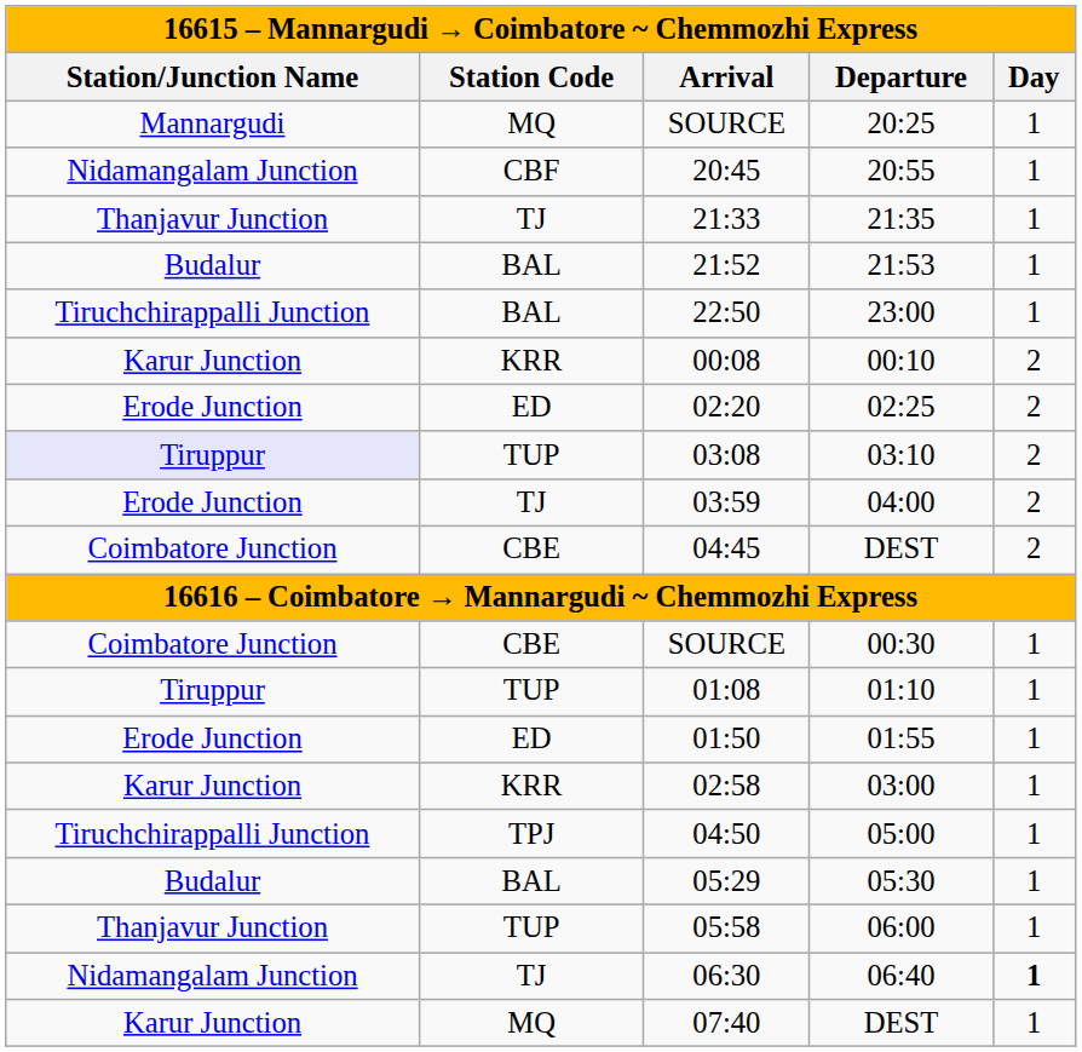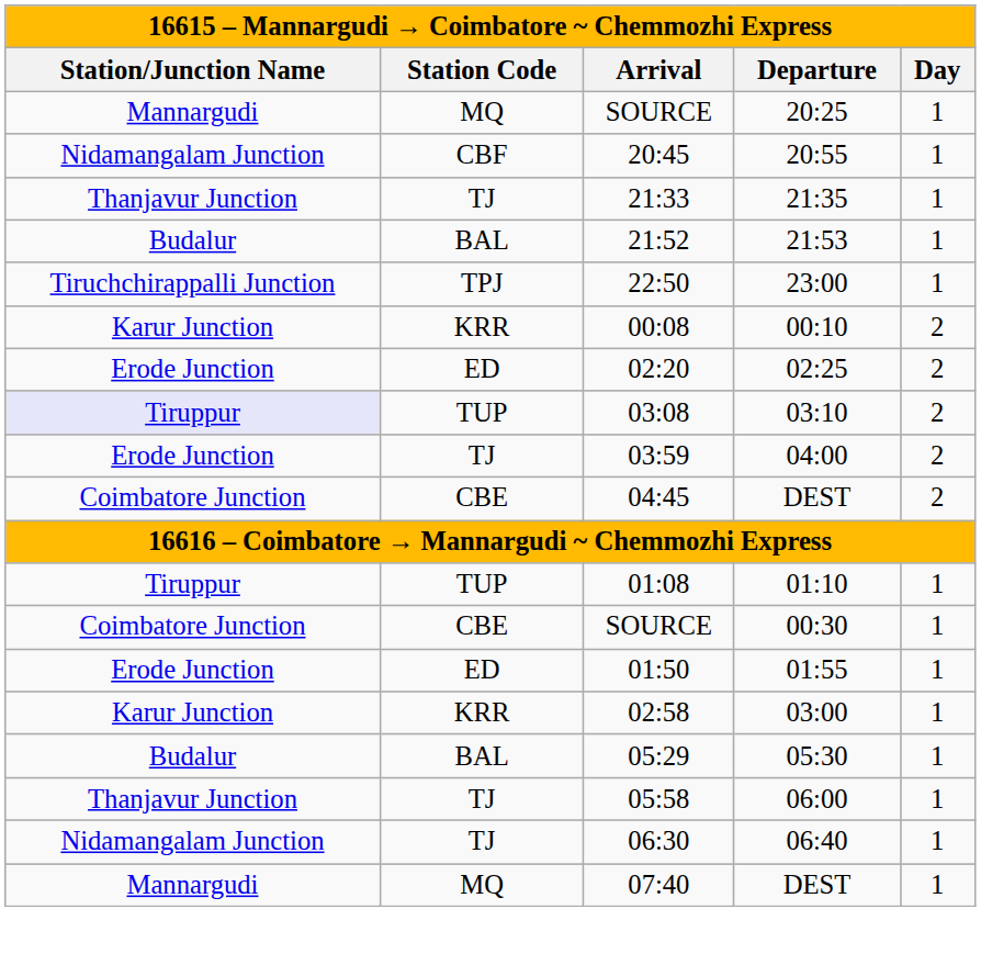 <table class="wikitable sortable" width="65%" style="text-align: center;">
 <tr>
 <th colspan="5" align="center" style="background:#ffba01;"><span>16615 – Mannargudi → Coimbatore ~ Chemmozhi Express</span></th>
 </tr>
 <tr>
 <th>Station/Junction Name</th>
 <th>Station Code</th>
 <th>Arrival</th>
 <th>Departure</th>
 <th>Day</th>
 </tr>
 <tr>
 <td><a href='#'>Mannargudi</a></td>
 <td>MQ</td>
 <td>SOURCE</td>
 <td>20:25</td>
 <td>1</td>
 </tr>
 <tr>
 <td><a href='#'>Nidamangalam Junction</a></td>
 <td>CBF</td>
 <td>20:45</td>
 <td>20:55</td>
 <td>1</td>
 </tr>
 <tr>
 <td><a href='#'>Thanjavur Junction</a></td>
 <td>TJ</td>
 <td>21:33</td>
 <td>21:35</td>
 <td>1</td>
 </tr>
 <tr>
 <td><a href='#'>Budalur</a></td>
 <td>BAL</td>
 <td>21:52</td>
 <td>21:53</td>
 <td>1</td>
 </tr>
 <tr>
 <td><a href='#'>Tiruchchirappalli Junction</a></td>
-<td>BAL</td>
+<td>TPJ</td>
 <td>22:50</td>
 <td>23:00</td>
 <td>1</td>
 </tr>
 <tr>
 <td><a href='#'>Karur Junction</a></td>
 <td>KRR</td>
 <td>00:08</td>
 <td>00:10</td>
 <td>2</td>
 </tr>
 <tr>
 <td><a href='#'>Erode Junction</a></td>
 <td>ED</td>
 <td>02:20</td>
 <td>02:25</td>
 <td>2</td>
 </tr>
 <tr>
 <td style="background: lavender;"><a href='#'>Tiruppur</a></td>
 <td>TUP</td>
 <td>03:08</td>
 <td>03:10</td>
 <td>2</td>
 </tr>
 <tr>
 <td><a href='#'>Erode Junction</a></td>
 <td>TJ</td>
 <td>03:59</td>
 <td>04:00</td>
 <td>2</td>
 </tr>
 <tr>
 <td><a href='#'>Coimbatore Junction</a></td>
 <td>CBE</td>
 <td>04:45</td>
 <td>DEST</td>
 <td>2</td>
 </tr>
 <tr>
 <th colspan="5" align="center" style="background:#ffba01;"><span>16616 – Coimbatore → Mannargudi ~ Chemmozhi Express</span></th>
 </tr>
 <tr>
+<td><a href='#'>Tiruppur</a></td>
+<td>TUP</td>
+<td>01:08</td>
+<td>01:10</td>
+<td>1</td>
+</tr>
+<tr>
 <td><a href='#'>Coimbatore Junction</a></td>
 <td>CBE</td>
 <td>SOURCE</td>
 <td>00:30</td>
-<td>1</td>
-</tr>
-<tr>
-<td><a href='#'>Tiruppur</a></td>
-<td>TUP</td>
-<td>01:08</td>
-<td>01:10</td>
 <td>1</td>
 </tr>
 <tr>
 <td><a href='#'>Erode Junction</a></td>
 <td>ED</td>
 <td>01:50</td>
 <td>01:55</td>
 <td>1</td>
 </tr>
 <tr>
 <td><a href='#'>Karur Junction</a></td>
 <td>KRR</td>
 <td>02:58</td>
 <td>03:00</td>
 <td>1</td>
 </tr>
 <tr>
-<td><a href='#'>Tiruchchirappalli Junction</a></td>
-<td>TPJ</td>
-<td>04:50</td>
-<td>05:00</td>
-<td>1</td>
-</tr>
-<tr>
 <td><a href='#'>Budalur</a></td>
 <td>BAL</td>
 <td>05:29</td>
 <td>05:30</td>
 <td>1</td>
 </tr>
 <tr>
 <td><a href='#'>Thanjavur Junction</a></td>
-<td>TUP</td>
+<td>TJ</td>
 <td>05:58</td>
 <td>06:00</td>
 <td>1</td>
 </tr>
 <tr>
 <td><a href='#'>Nidamangalam Junction</a></td>
 <td>TJ</td>
 <td>06:30</td>
 <td>06:40</td>
-<td><strong>1</strong></td>
+<td>1</td>
 </tr>
 <tr>
-<td><a href='#'>Karur Junction</a></td>
+<td><a href='#'>Mannargudi</a></td>
 <td>MQ</td>
 <td>07:40</td>
 <td>DEST</td>
 <td>1</td>
 </tr>
 </table>
